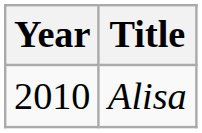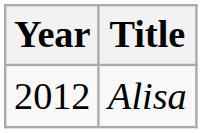 <table class="wikitable">
 <tr>
 <th>Year</th>
 <th>Title</th>
 </tr>
 <tr>
-<td>2010</td>
+<td>2012</td>
 <td><em>Alisa</em></td>
 </tr>
 </table>
